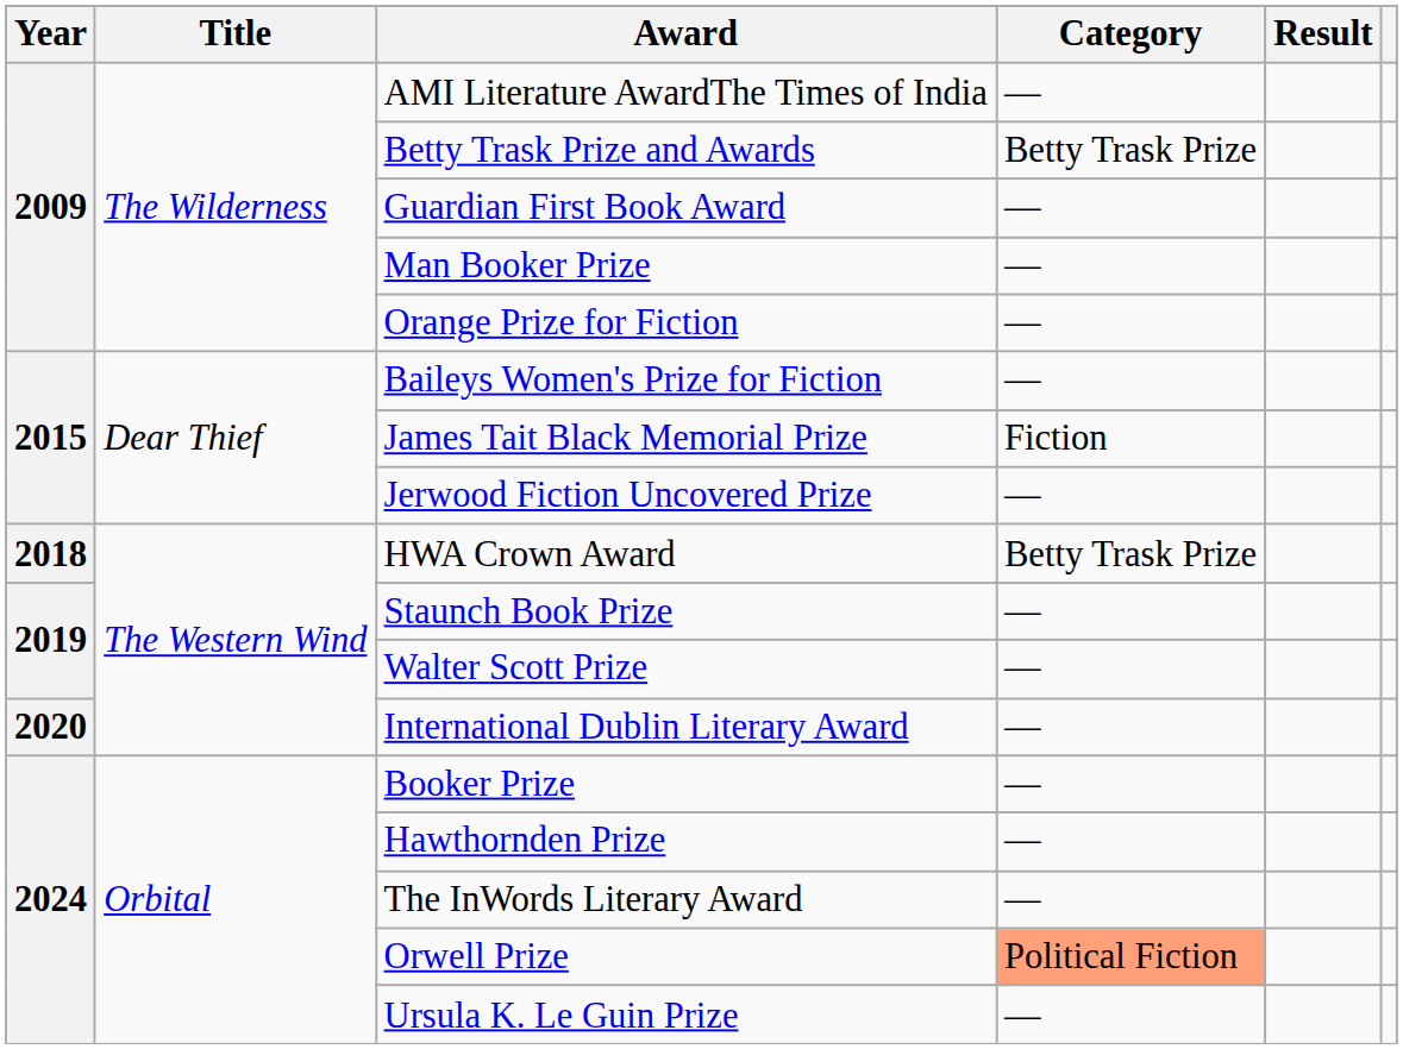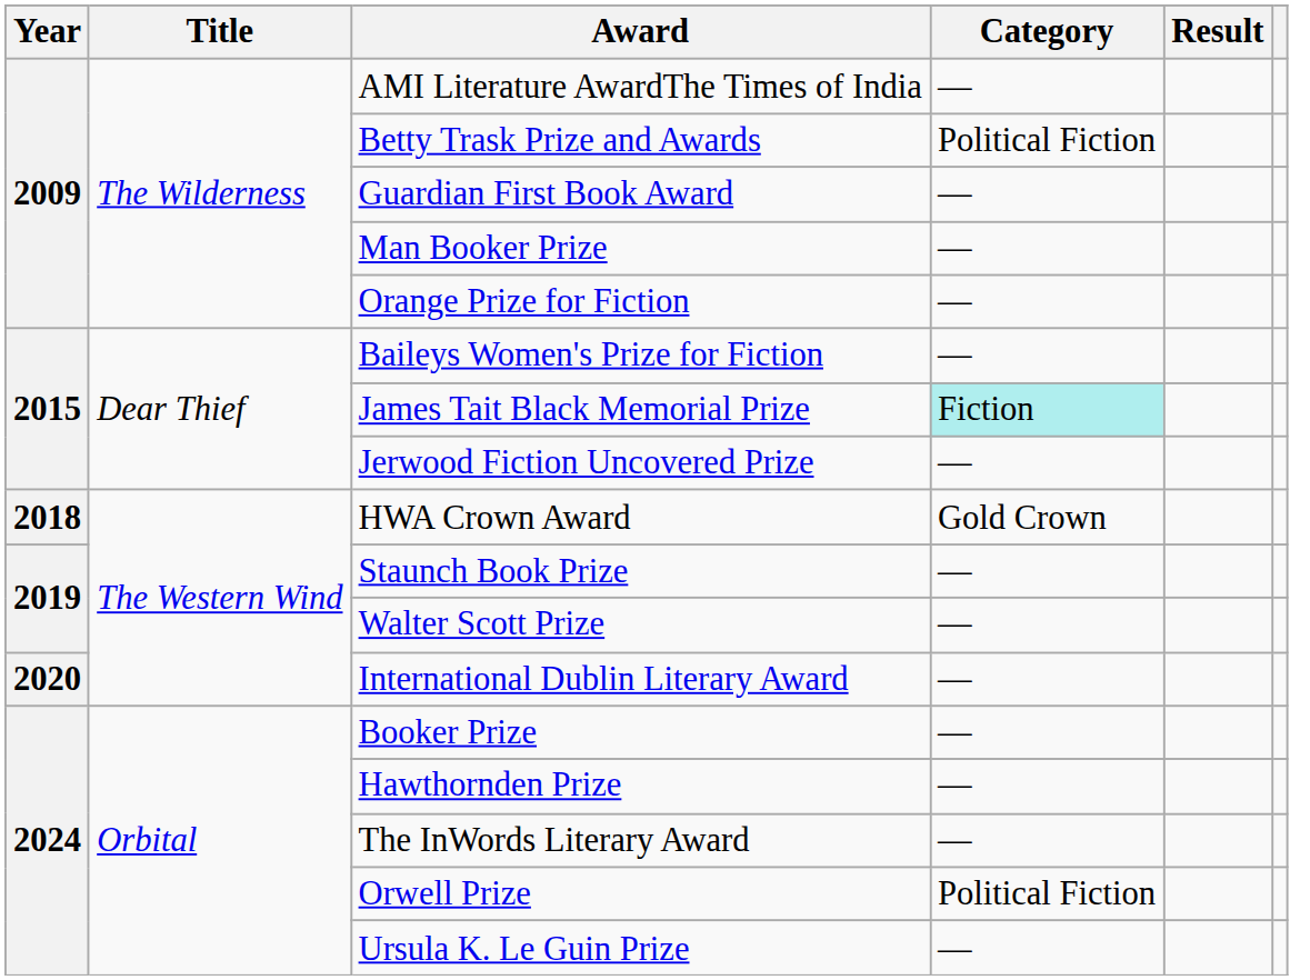 <table class="wikitable sortable">
 <tr>
 <th>Year</th>
 <th>Title</th>
 <th>Award</th>
 <th>Category</th>
 <th>Result</th>
 <th></th>
 </tr>
 <tr>
 <th rowspan="5">2009</th>
 <td rowspan="5"><em><a href='#'>The Wilderness</a></em></td>
 <td>AMI Literature AwardThe Times of India</td>
 <td>—</td>
 <td></td>
 <td></td>
 </tr>
 <tr>
 <td><a href='#'>Betty Trask Prize and Awards</a></td>
-<td>Betty Trask Prize</td>
+<td>Political Fiction</td>
 <td></td>
 <td></td>
 </tr>
 <tr>
 <td><a href='#'>Guardian First Book Award</a></td>
 <td>—</td>
 <td></td>
 <td></td>
 </tr>
 <tr>
 <td><a href='#'>Man Booker Prize</a></td>
 <td>—</td>
 <td></td>
 <td></td>
 </tr>
 <tr>
 <td><a href='#'>Orange Prize for Fiction</a></td>
 <td>—</td>
 <td></td>
 <td></td>
 </tr>
 <tr>
 <th rowspan="3">2015</th>
 <td rowspan="3"><em>Dear Thief</em></td>
 <td><a href='#'>Baileys Women's Prize for Fiction</a></td>
 <td>—</td>
 <td></td>
 <td></td>
 </tr>
 <tr>
 <td><a href='#'>James Tait Black Memorial Prize</a></td>
-<td>Fiction</td>
+<td style="background: paleturquoise;">Fiction</td>
 <td></td>
 <td></td>
 </tr>
 <tr>
 <td><a href='#'>Jerwood Fiction Uncovered Prize</a></td>
 <td>—</td>
 <td></td>
 <td></td>
 </tr>
 <tr>
 <th>2018</th>
 <td rowspan="4"><em><a href='#'>The Western Wind</a></em></td>
 <td>HWA Crown Award</td>
-<td>Betty Trask Prize</td>
+<td>Gold Crown</td>
 <td></td>
 <td></td>
 </tr>
 <tr>
 <th rowspan="2">2019</th>
 <td><a href='#'>Staunch Book Prize</a></td>
 <td>—</td>
 <td></td>
 <td></td>
 </tr>
 <tr>
 <td><a href='#'>Walter Scott Prize</a></td>
 <td>—</td>
 <td></td>
 <td></td>
 </tr>
 <tr>
 <th>2020</th>
 <td><a href='#'>International Dublin Literary Award</a></td>
 <td>—</td>
 <td></td>
 <td></td>
 </tr>
 <tr>
 <th rowspan="5">2024</th>
 <td rowspan="5"><em><a href='#'>Orbital</a></em></td>
 <td><a href='#'>Booker Prize</a></td>
 <td>—</td>
 <td></td>
 <td></td>
 </tr>
 <tr>
 <td><a href='#'>Hawthornden Prize</a></td>
 <td>—</td>
 <td></td>
 <td></td>
 </tr>
 <tr>
 <td>The InWords Literary Award</td>
 <td>—</td>
 <td></td>
 <td></td>
 </tr>
 <tr>
 <td><a href='#'>Orwell Prize</a></td>
-<td style="background: lightsalmon;">Political Fiction</td>
+<td>Political Fiction</td>
 <td></td>
 <td></td>
 </tr>
 <tr>
 <td><a href='#'>Ursula K. Le Guin Prize</a></td>
 <td>—</td>
 <td></td>
 <td></td>
 </tr>
 </table>
